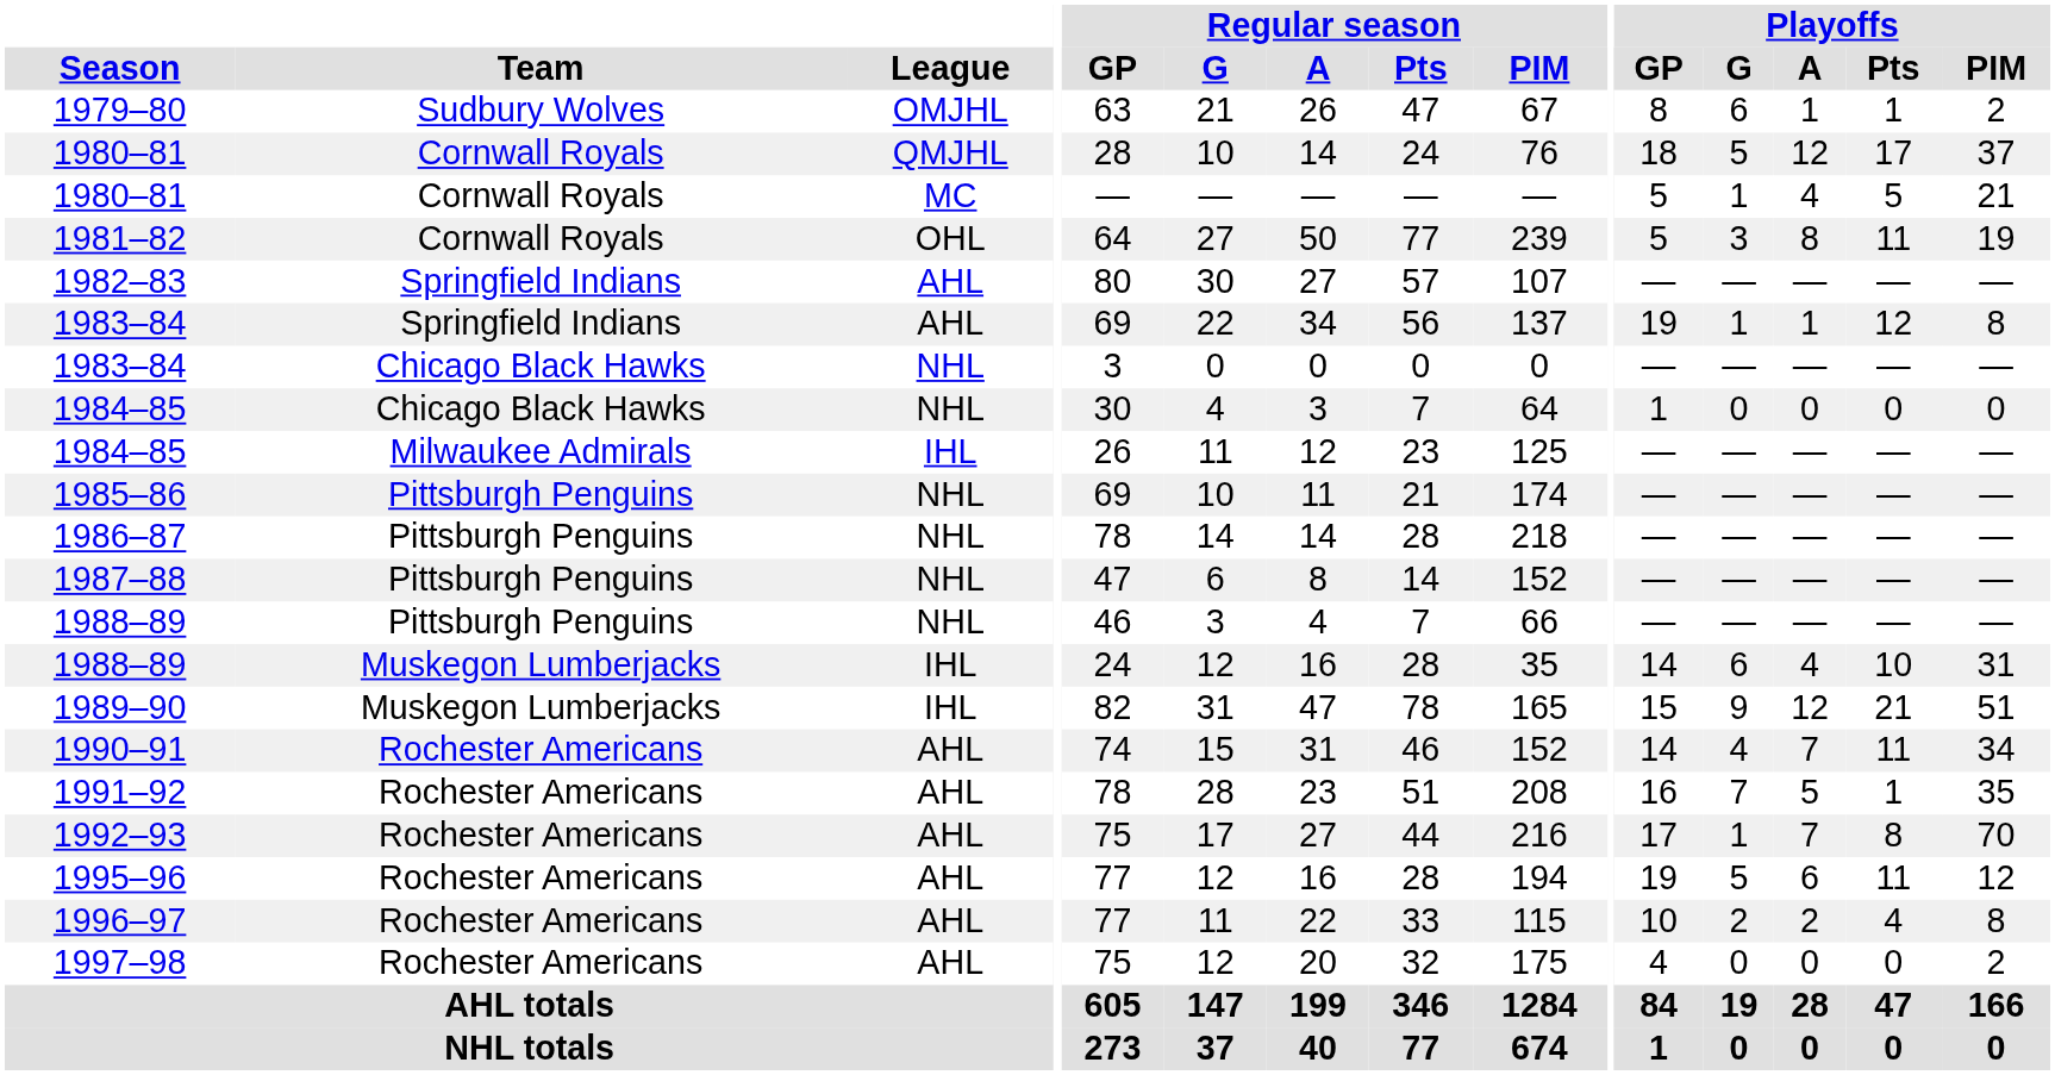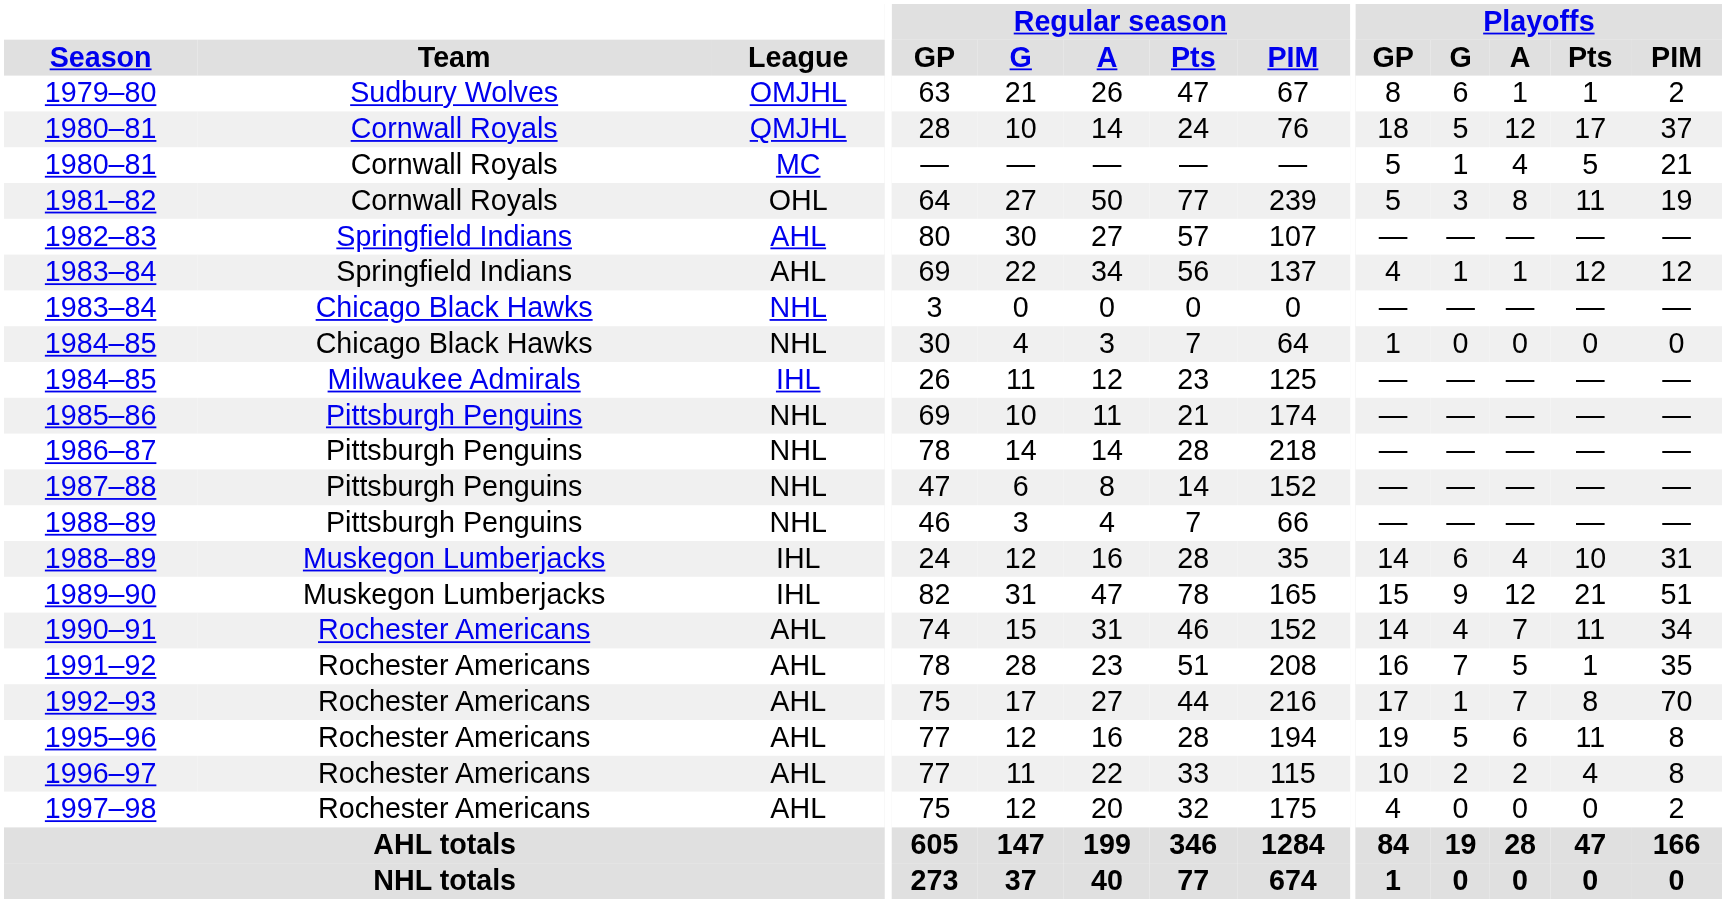 <table border="0" cellpadding="1" cellspacing="0" style="text-align:center; width:60em">
 <tr bgcolor="#e0e0e0">
 <th colspan="3" bgcolor="#ffffff"></th>
 <th rowspan="99" bgcolor="#ffffff"></th>
 <th colspan="5"><a href='#'>Regular season</a></th>
 <th rowspan="99" bgcolor="#ffffff"></th>
 <th colspan="5"><a href='#'>Playoffs</a></th>
 </tr>
 <tr bgcolor="#e0e0e0">
 <th><a href='#'>Season</a></th>
 <th>Team</th>
 <th>League</th>
 <th>GP</th>
 <th><a href='#'>G</a></th>
 <th><a href='#'>A</a></th>
 <th><a href='#'>Pts</a></th>
 <th><a href='#'>PIM</a></th>
 <th>GP</th>
 <th>G</th>
 <th>A</th>
 <th>Pts</th>
 <th>PIM</th>
 </tr>
 <tr>
 <td><a href='#'>1979–80</a></td>
 <td><a href='#'>Sudbury Wolves</a></td>
 <td><a href='#'>OMJHL</a></td>
 <td>63</td>
 <td>21</td>
 <td>26</td>
 <td>47</td>
 <td>67</td>
 <td>8</td>
 <td>6</td>
 <td>1</td>
 <td>1</td>
 <td>2</td>
 </tr>
 <tr bgcolor="#f0f0f0">
 <td><a href='#'>1980–81</a></td>
 <td><a href='#'>Cornwall Royals</a></td>
 <td><a href='#'>QMJHL</a></td>
 <td>28</td>
 <td>10</td>
 <td>14</td>
 <td>24</td>
 <td>76</td>
 <td>18</td>
 <td>5</td>
 <td>12</td>
 <td>17</td>
 <td>37</td>
 </tr>
 <tr>
 <td><a href='#'>1980–81</a></td>
 <td>Cornwall Royals</td>
 <td><a href='#'>MC</a></td>
 <td>—</td>
 <td>—</td>
 <td>—</td>
 <td>—</td>
 <td>—</td>
 <td>5</td>
 <td>1</td>
 <td>4</td>
 <td>5</td>
 <td>21</td>
 </tr>
 <tr bgcolor="#f0f0f0">
 <td><a href='#'>1981–82</a></td>
 <td>Cornwall Royals</td>
 <td>OHL</td>
 <td>64</td>
 <td>27</td>
 <td>50</td>
 <td>77</td>
 <td>239</td>
 <td>5</td>
 <td>3</td>
 <td>8</td>
 <td>11</td>
 <td>19</td>
 </tr>
 <tr>
 <td><a href='#'>1982–83</a></td>
 <td><a href='#'>Springfield Indians</a></td>
 <td><a href='#'>AHL</a></td>
 <td>80</td>
 <td>30</td>
 <td>27</td>
 <td>57</td>
 <td>107</td>
 <td>—</td>
 <td>—</td>
 <td>—</td>
 <td>—</td>
 <td>—</td>
 </tr>
 <tr bgcolor="#f0f0f0">
 <td><a href='#'>1983–84</a></td>
 <td>Springfield Indians</td>
 <td>AHL</td>
 <td>69</td>
 <td>22</td>
 <td>34</td>
 <td>56</td>
 <td>137</td>
-<td>19</td>
+<td>4</td>
 <td>1</td>
 <td>1</td>
 <td>12</td>
-<td>8</td>
+<td>12</td>
 </tr>
 <tr>
 <td><a href='#'>1983–84</a></td>
 <td><a href='#'>Chicago Black Hawks</a></td>
 <td><a href='#'>NHL</a></td>
 <td>3</td>
 <td>0</td>
 <td>0</td>
 <td>0</td>
 <td>0</td>
 <td>—</td>
 <td>—</td>
 <td>—</td>
 <td>—</td>
 <td>—</td>
 </tr>
 <tr bgcolor="#f0f0f0">
 <td><a href='#'>1984–85</a></td>
 <td>Chicago Black Hawks</td>
 <td>NHL</td>
 <td>30</td>
 <td>4</td>
 <td>3</td>
 <td>7</td>
 <td>64</td>
 <td>1</td>
 <td>0</td>
 <td>0</td>
 <td>0</td>
 <td>0</td>
 </tr>
 <tr>
 <td><a href='#'>1984–85</a></td>
 <td><a href='#'>Milwaukee Admirals</a></td>
 <td><a href='#'>IHL</a></td>
 <td>26</td>
 <td>11</td>
 <td>12</td>
 <td>23</td>
 <td>125</td>
 <td>—</td>
 <td>—</td>
 <td>—</td>
 <td>—</td>
 <td>—</td>
 </tr>
 <tr bgcolor="#f0f0f0">
 <td><a href='#'>1985–86</a></td>
 <td><a href='#'>Pittsburgh Penguins</a></td>
 <td>NHL</td>
 <td>69</td>
 <td>10</td>
 <td>11</td>
 <td>21</td>
 <td>174</td>
 <td>—</td>
 <td>—</td>
 <td>—</td>
 <td>—</td>
 <td>—</td>
 </tr>
 <tr>
 <td><a href='#'>1986–87</a></td>
 <td>Pittsburgh Penguins</td>
 <td>NHL</td>
 <td>78</td>
 <td>14</td>
 <td>14</td>
 <td>28</td>
 <td>218</td>
 <td>—</td>
 <td>—</td>
 <td>—</td>
 <td>—</td>
 <td>—</td>
 </tr>
 <tr bgcolor="#f0f0f0">
 <td><a href='#'>1987–88</a></td>
 <td>Pittsburgh Penguins</td>
 <td>NHL</td>
 <td>47</td>
 <td>6</td>
 <td>8</td>
 <td>14</td>
 <td>152</td>
 <td>—</td>
 <td>—</td>
 <td>—</td>
 <td>—</td>
 <td>—</td>
 </tr>
 <tr>
 <td><a href='#'>1988–89</a></td>
 <td>Pittsburgh Penguins</td>
 <td>NHL</td>
 <td>46</td>
 <td>3</td>
 <td>4</td>
 <td>7</td>
 <td>66</td>
 <td>—</td>
 <td>—</td>
 <td>—</td>
 <td>—</td>
 <td>—</td>
 </tr>
 <tr bgcolor="#f0f0f0">
 <td><a href='#'>1988–89</a></td>
 <td><a href='#'>Muskegon Lumberjacks</a></td>
 <td>IHL</td>
 <td>24</td>
 <td>12</td>
 <td>16</td>
 <td>28</td>
 <td>35</td>
 <td>14</td>
 <td>6</td>
 <td>4</td>
 <td>10</td>
 <td>31</td>
 </tr>
 <tr>
 <td><a href='#'>1989–90</a></td>
 <td>Muskegon Lumberjacks</td>
 <td>IHL</td>
 <td>82</td>
 <td>31</td>
 <td>47</td>
 <td>78</td>
 <td>165</td>
 <td>15</td>
 <td>9</td>
 <td>12</td>
 <td>21</td>
 <td>51</td>
 </tr>
 <tr bgcolor="#f0f0f0">
 <td><a href='#'>1990–91</a></td>
 <td><a href='#'>Rochester Americans</a></td>
 <td>AHL</td>
 <td>74</td>
 <td>15</td>
 <td>31</td>
 <td>46</td>
 <td>152</td>
 <td>14</td>
 <td>4</td>
 <td>7</td>
 <td>11</td>
 <td>34</td>
 </tr>
 <tr>
 <td><a href='#'>1991–92</a></td>
 <td>Rochester Americans</td>
 <td>AHL</td>
 <td>78</td>
 <td>28</td>
 <td>23</td>
 <td>51</td>
 <td>208</td>
 <td>16</td>
 <td>7</td>
 <td>5</td>
 <td>1</td>
 <td>35</td>
 </tr>
 <tr bgcolor="#f0f0f0">
 <td><a href='#'>1992–93</a></td>
 <td>Rochester Americans</td>
 <td>AHL</td>
 <td>75</td>
 <td>17</td>
 <td>27</td>
 <td>44</td>
 <td>216</td>
 <td>17</td>
 <td>1</td>
 <td>7</td>
 <td>8</td>
 <td>70</td>
 </tr>
 <tr>
 <td><a href='#'>1995–96</a></td>
 <td>Rochester Americans</td>
 <td>AHL</td>
 <td>77</td>
 <td>12</td>
 <td>16</td>
 <td>28</td>
 <td>194</td>
 <td>19</td>
 <td>5</td>
 <td>6</td>
 <td>11</td>
-<td>12</td>
+<td>8</td>
 </tr>
 <tr bgcolor="#f0f0f0">
 <td><a href='#'>1996–97</a></td>
 <td>Rochester Americans</td>
 <td>AHL</td>
 <td>77</td>
 <td>11</td>
 <td>22</td>
 <td>33</td>
 <td>115</td>
 <td>10</td>
 <td>2</td>
 <td>2</td>
 <td>4</td>
 <td>8</td>
 </tr>
 <tr>
 <td><a href='#'>1997–98</a></td>
 <td>Rochester Americans</td>
 <td>AHL</td>
 <td>75</td>
 <td>12</td>
 <td>20</td>
 <td>32</td>
 <td>175</td>
 <td>4</td>
 <td>0</td>
 <td>0</td>
 <td>0</td>
 <td>2</td>
 </tr>
 <tr bgcolor="#e0e0e0">
 <th colspan="3">AHL totals</th>
 <th>605</th>
 <th>147</th>
 <th>199</th>
 <th>346</th>
 <th>1284</th>
 <th>84</th>
 <th>19</th>
 <th>28</th>
 <th>47</th>
 <th>166</th>
 </tr>
 <tr bgcolor="#e0e0e0">
 <th colspan="3">NHL totals</th>
 <th>273</th>
 <th>37</th>
 <th>40</th>
 <th>77</th>
 <th>674</th>
 <th>1</th>
 <th>0</th>
 <th>0</th>
 <th>0</th>
 <th>0</th>
 </tr>
 </table>
